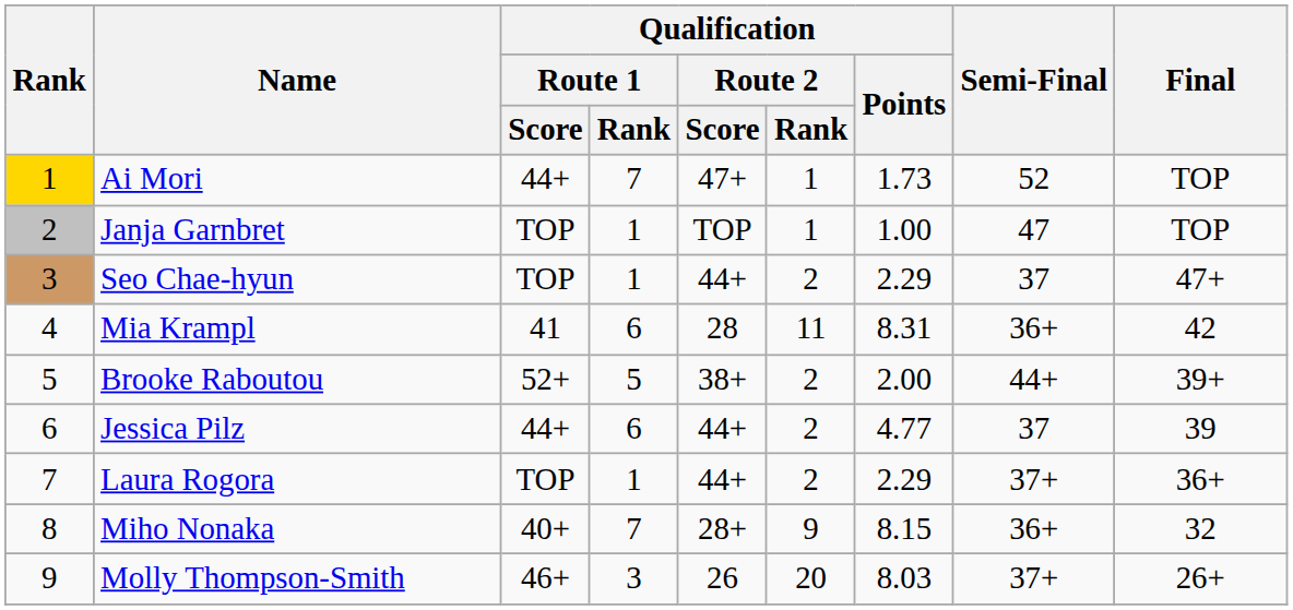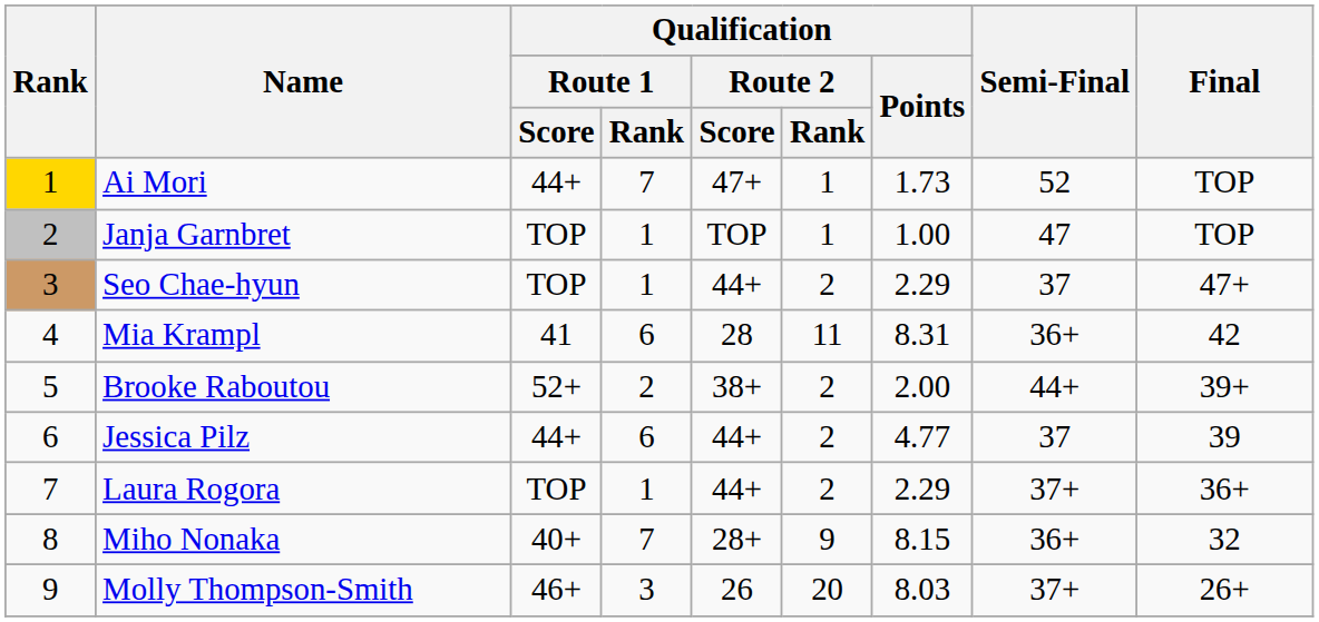 <table class="wikitable sortable" style="text-align:center">
 <tr>
 <th rowspan="3">Rank</th>
 <th rowspan="3" width="200">Name</th>
 <th colspan="5" rowspan="1">Qualification</th>
 <th colspan="1" rowspan="3">Semi-Final</th>
 <th rowspan="3" width="80">Final</th>
 </tr>
 <tr>
 <th colspan="2">Route 1</th>
 <th colspan="2">Route 2</th>
 <th rowspan="2">Points</th>
 </tr>
 <tr>
 <th colspan="1" rowspan="1">Score</th>
 <th colspan="1" rowspan="1">Rank</th>
 <th colspan="1" rowspan="1">Score</th>
 <th colspan="1" rowspan="1">Rank</th>
 </tr>
 <tr>
 <td align="center" style="background: gold">1</td>
 <td align="left"> <a href='#'>Ai Mori</a></td>
 <td>44+</td>
 <td>7</td>
 <td>47+</td>
 <td>1</td>
 <td>1.73</td>
 <td>52</td>
 <td align="center">TOP</td>
 </tr>
 <tr>
 <td align="center" style="background: silver">2</td>
 <td align="left"> <a href='#'>Janja Garnbret</a></td>
 <td>TOP</td>
 <td>1</td>
 <td>TOP</td>
 <td>1</td>
 <td>1.00</td>
 <td>47</td>
 <td align="center">TOP</td>
 </tr>
 <tr>
 <td align="center" style="background: #cc9966">3</td>
 <td align="left"> <a href='#'>Seo Chae-hyun</a></td>
 <td>TOP</td>
 <td>1</td>
 <td>44+</td>
 <td>2</td>
 <td>2.29</td>
 <td>37</td>
 <td align="center">47+</td>
 </tr>
 <tr>
 <td align="center">4</td>
 <td align="left"> <a href='#'>Mia Krampl</a></td>
 <td>41</td>
 <td>6</td>
 <td>28</td>
 <td>11</td>
 <td>8.31</td>
 <td>36+</td>
 <td align="center">42</td>
 </tr>
 <tr>
 <td align="center">5</td>
 <td align="left"> <a href='#'>Brooke Raboutou</a></td>
 <td>52+</td>
-<td>5</td>
+<td>2</td>
 <td>38+</td>
 <td>2</td>
 <td>2.00</td>
 <td>44+</td>
 <td align="center">39+</td>
 </tr>
 <tr>
 <td align="center">6</td>
 <td align="left"> <a href='#'>Jessica Pilz</a></td>
 <td>44+</td>
 <td>6</td>
 <td>44+</td>
 <td>2</td>
 <td>4.77</td>
 <td>37</td>
 <td align="center">39</td>
 </tr>
 <tr>
 <td align="center">7</td>
 <td align="left"> <a href='#'>Laura Rogora</a></td>
 <td>TOP</td>
 <td>1</td>
 <td>44+</td>
 <td>2</td>
 <td>2.29</td>
 <td>37+</td>
 <td align="center">36+</td>
 </tr>
 <tr>
 <td align="center">8</td>
 <td align="left"> <a href='#'>Miho Nonaka</a></td>
 <td>40+</td>
 <td>7</td>
 <td>28+</td>
 <td>9</td>
 <td>8.15</td>
 <td>36+</td>
 <td align="center">32</td>
 </tr>
 <tr>
 <td align="center">9</td>
 <td align="left"> <a href='#'>Molly Thompson-Smith</a></td>
 <td>46+</td>
 <td>3</td>
 <td>26</td>
 <td>20</td>
 <td>8.03</td>
 <td>37+</td>
 <td align="center">26+</td>
 </tr>
 </table>
